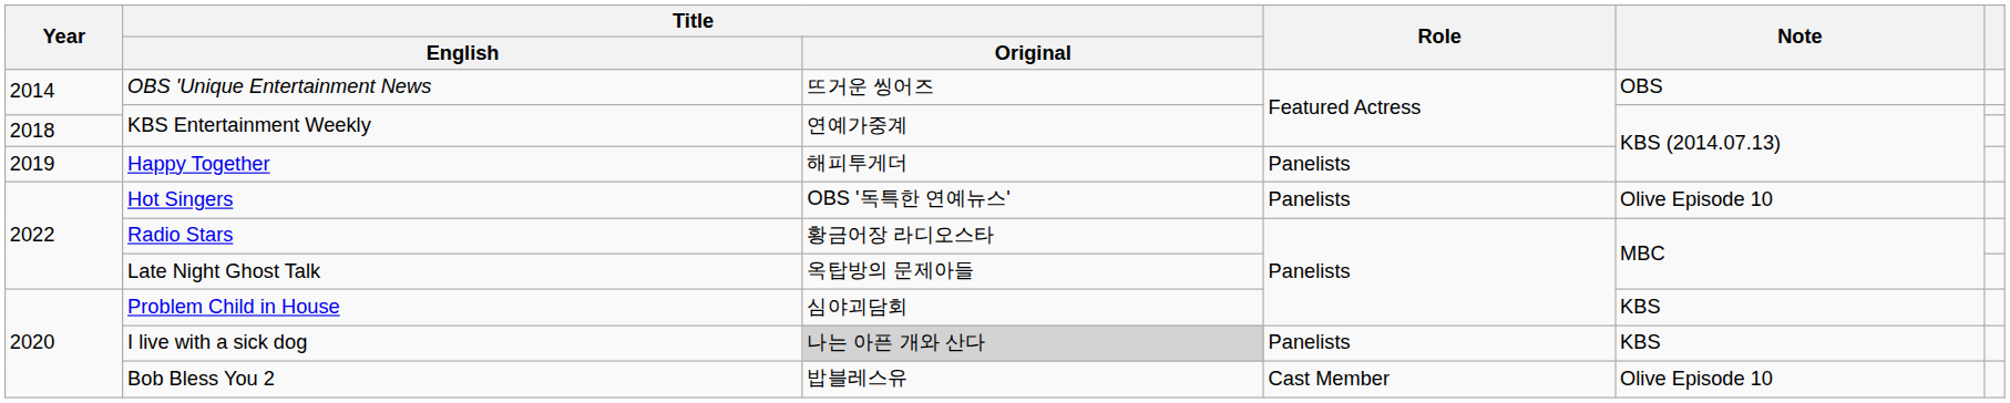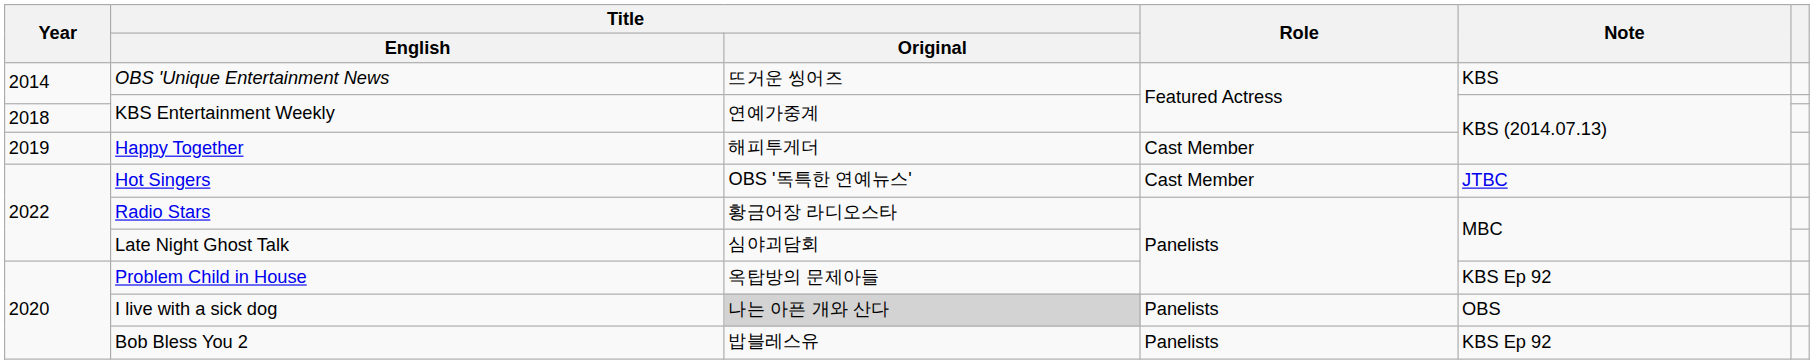 <table class="wikitable sortable" style="text-align:left; font-size:100%; padding:0 auto; width:100%; margin:auto">
 <tr>
 <th rowspan="2" scope="col">Year</th>
 <th colspan="2" scope="col">Title</th>
 <th rowspan="2" scope="col">Role</th>
 <th rowspan="2" scope="col">Note</th>
 <th rowspan="2" class="unsortable" scope="col"></th>
 </tr>
 <tr>
 <th>English</th>
 <th>Original</th>
 </tr>
 <tr>
 <td rowspan="2">2014</td>
 <td><em>OBS 'Unique Entertainment News<strong></td>
 <td>뜨거운 씽어즈</td>
 <td rowspan="3">Featured Actress</td>
-<td>OBS</td>
+<td>KBS</td>
 <td></td>
 </tr>
 <tr>
 <td rowspan="2"></em>KBS Entertainment Weekly<em></td>
 <td rowspan="2">연예가중계</td>
 <td rowspan="3">KBS  (2014.07.13)</td>
 <td></td>
 </tr>
 <tr>
 <td>2018</td>
 <td></td>
 </tr>
 <tr>
 <td>2019</td>
 <td></em><a href='#'>Happy Together</a><em></td>
 <td>해피투게더</td>
-<td>Panelists</td>
+<td>Cast Member</td>
 <td></td>
 </tr>
 <tr>
 <td rowspan="3">2022</td>
 <td></em><a href='#'>Hot Singers</a><em></td>
 <td>OBS '독특한 연예뉴스'</td>
-<td>Panelists</td>
-<td>Olive Episode 10</td>
+<td>Cast Member</td>
+<td><a href='#'>JTBC</a></td>
 <td></td>
 </tr>
 <tr>
 <td><a href='#'></em>Radio Stars<em></a></td>
 <td>황금어장 라디오스타</td>
 <td rowspan="3">Panelists</td>
 <td rowspan="2">MBC</td>
 <td></td>
 </tr>
 <tr>
 <td></em>Late Night Ghost Talk<em></td>
-<td>옥탑방의 문제아들</td>
+<td>심야괴담회</td>
 <td></td>
 </tr>
 <tr>
 <td rowspan="3">2020</td>
 <td></em><a href='#'>Problem Child in House</a><em></td>
-<td>심야괴담회</td>
-<td>KBS</td>
+<td>옥탑방의 문제아들</td>
+<td>KBS Ep 92</td>
 <td></td>
 </tr>
 <tr>
 <td></em>I live with a sick dog<em></td>
 <td style="background: lightgrey;">나는 아픈 개와 산다</td>
 <td>Panelists</td>
-<td>KBS</td>
+<td>OBS</td>
 <td></td>
 </tr>
 <tr>
 <td></em>Bob Bless You 2<em></td>
 <td>밥블레스유</td>
-<td>Cast Member</td>
-<td>Olive Episode 10</td>
+<td>Panelists</td>
+<td>KBS Ep 92</td>
 <td></td>
 </tr>
 </table>
